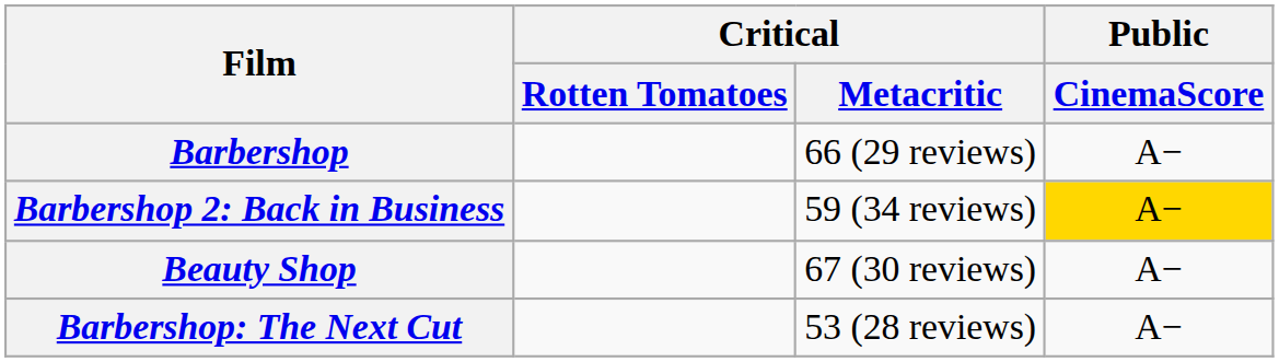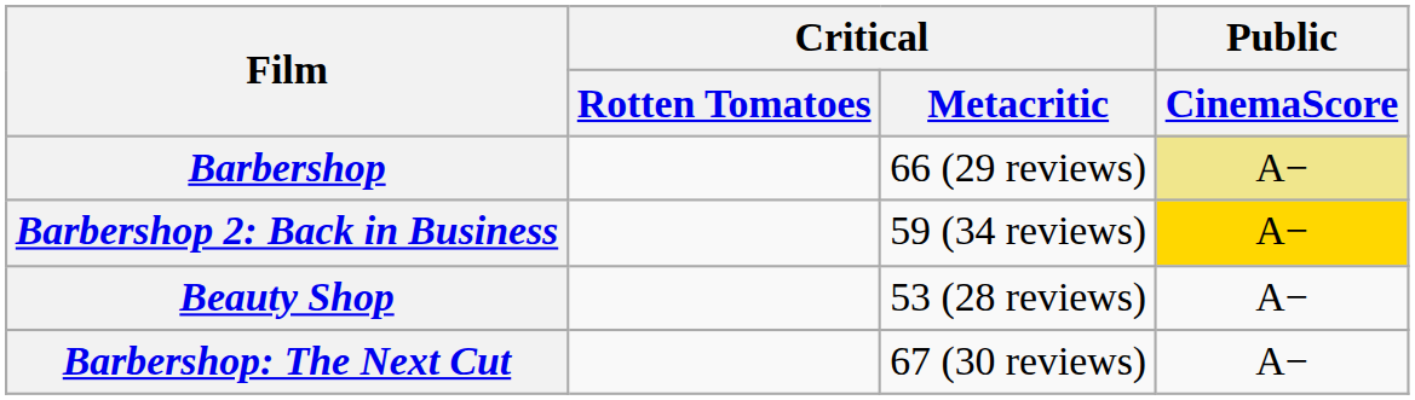 <table class="wikitable plainrowheaders sortable" style="text-align: center;">
 <tr>
 <th scope="col" rowspan="2">Film</th>
 <th scope="col" colspan="2">Critical</th>
 <th colspan="2" scope="col">Public</th>
 </tr>
 <tr>
 <th scope="col"><a href='#'>Rotten Tomatoes</a></th>
 <th scope="col"><a href='#'>Metacritic</a></th>
 <th scope="col"><a href='#'>CinemaScore</a></th>
 </tr>
 <tr>
 <th scope="row"><em><a href='#'>Barbershop</a></em></th>
 <td></td>
 <td>66 (29 reviews)</td>
-<td>A−</td>
+<td style="background: khaki;">A−</td>
 </tr>
 <tr>
 <th scope="row"><em><a href='#'>Barbershop 2: Back in Business</a></em></th>
 <td></td>
 <td>59 (34 reviews)</td>
 <td style="background: gold;">A−</td>
 </tr>
 <tr>
 <th scope="row"><em><a href='#'>Beauty Shop</a></em></th>
 <td></td>
-<td>67 (30 reviews)</td>
+<td>53 (28 reviews)</td>
 <td>A−</td>
 </tr>
 <tr>
 <th scope="row"><em><a href='#'>Barbershop: The Next Cut</a></em></th>
 <td></td>
-<td>53 (28 reviews)</td>
+<td>67 (30 reviews)</td>
 <td>A−</td>
 </tr>
 </table>
